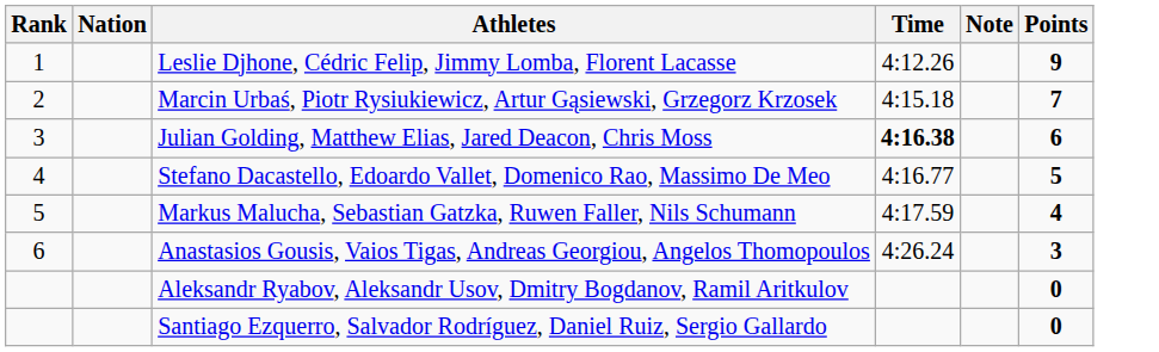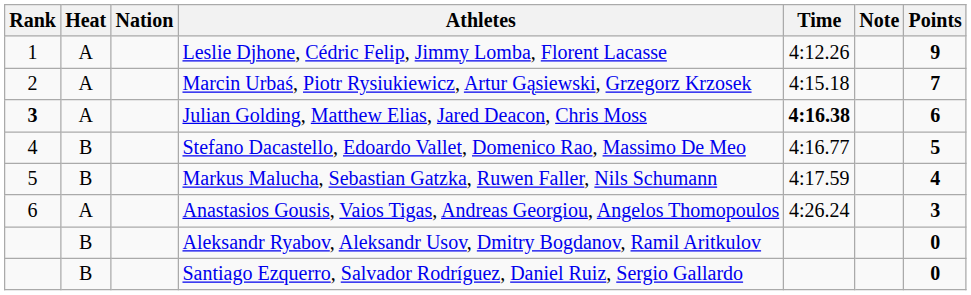 <table class="wikitable sortable" style="text-align:center">
 <tr>
 <th>Rank</th>
+<th>Heat</th>
 <th>Nation</th>
 <th>Athletes</th>
 <th>Time</th>
 <th>Note</th>
 <th>Points</th>
 </tr>
 <tr>
 <td>1</td>
+<td>A</td>
 <td align=left></td>
 <td align=left><a href='#'>Leslie Djhone</a>, <a href='#'>Cédric Felip</a>, <a href='#'>Jimmy Lomba</a>, <a href='#'>Florent Lacasse</a></td>
 <td>4:12.26</td>
 <td></td>
 <td><strong>9</strong></td>
 </tr>
 <tr>
 <td>2</td>
+<td>A</td>
 <td align=left></td>
 <td align=left><a href='#'>Marcin Urbaś</a>, <a href='#'>Piotr Rysiukiewicz</a>, <a href='#'>Artur Gąsiewski</a>, <a href='#'>Grzegorz Krzosek</a></td>
 <td>4:15.18</td>
 <td></td>
 <td><strong>7</strong></td>
 </tr>
 <tr>
-<td>3</td>
+<td><strong>3</strong></td>
+<td>A</td>
 <td align=left></td>
 <td align=left><a href='#'>Julian Golding</a>, <a href='#'>Matthew Elias</a>, <a href='#'>Jared Deacon</a>, <a href='#'>Chris Moss</a></td>
 <td><strong>4:16.38</strong></td>
 <td></td>
 <td><strong>6</strong></td>
 </tr>
 <tr>
 <td>4</td>
+<td>B</td>
 <td align=left></td>
 <td align=left><a href='#'>Stefano Dacastello</a>, <a href='#'>Edoardo Vallet</a>, <a href='#'>Domenico Rao</a>, <a href='#'>Massimo De Meo</a></td>
 <td>4:16.77</td>
 <td></td>
 <td><strong>5</strong></td>
 </tr>
 <tr>
 <td>5</td>
+<td>B</td>
 <td align=left></td>
 <td align=left><a href='#'>Markus Malucha</a>, <a href='#'>Sebastian Gatzka</a>, <a href='#'>Ruwen Faller</a>, <a href='#'>Nils Schumann</a></td>
 <td>4:17.59</td>
 <td></td>
 <td><strong>4</strong></td>
 </tr>
 <tr>
 <td>6</td>
+<td>A</td>
 <td align=left></td>
 <td align=left><a href='#'>Anastasios Gousis</a>, <a href='#'>Vaios Tigas</a>, <a href='#'>Andreas Georgiou</a>, <a href='#'>Angelos Thomopoulos</a></td>
 <td>4:26.24</td>
 <td></td>
 <td><strong>3</strong></td>
 </tr>
 <tr>
 <td></td>
+<td>B</td>
 <td align=left></td>
 <td align=left><a href='#'>Aleksandr Ryabov</a>, <a href='#'>Aleksandr Usov</a>, <a href='#'>Dmitry Bogdanov</a>, <a href='#'>Ramil Aritkulov</a></td>
 <td></td>
 <td></td>
 <td><strong>0</strong></td>
 </tr>
 <tr>
 <td></td>
+<td>B</td>
 <td align=left></td>
 <td align=left><a href='#'>Santiago Ezquerro</a>, <a href='#'>Salvador Rodríguez</a>, <a href='#'>Daniel Ruiz</a>, <a href='#'>Sergio Gallardo</a></td>
 <td></td>
 <td></td>
 <td><strong>0</strong></td>
 </tr>
 </table>
